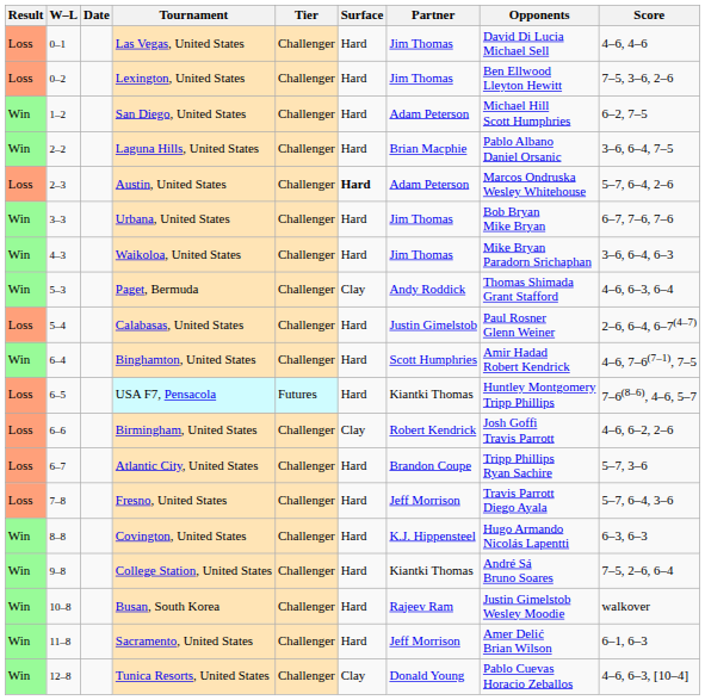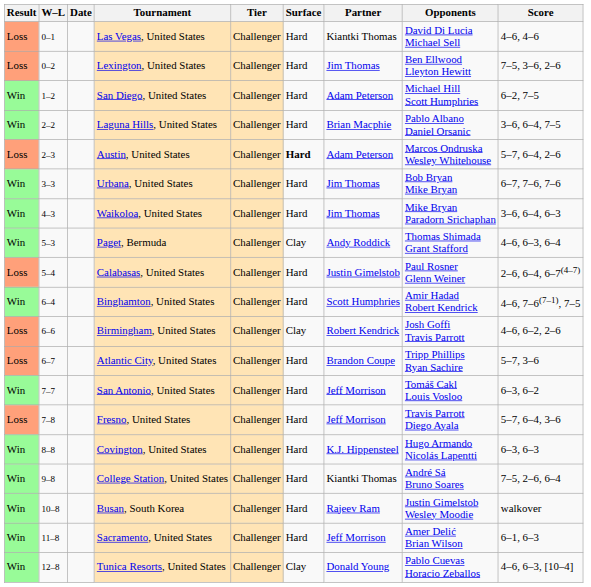 <table class="sortable wikitable">
 <tr>
 <th>Result</th>
 <th class="unsortable">W–L</th>
 <th>Date</th>
 <th>Tournament</th>
 <th>Tier</th>
 <th>Surface</th>
 <th>Partner</th>
 <th>Opponents</th>
 <th class="unsortable">Score</th>
 </tr>
 <tr>
 <td style="background:#ffa07a;">Loss</td>
 <td><small>0–1</small></td>
 <td></td>
 <td style=background:moccasin><a href='#'>Las Vegas</a>, United States</td>
 <td style=background:moccasin>Challenger</td>
 <td>Hard</td>
-<td> <a href='#'>Jim Thomas</a></td>
+<td> Kiantki Thomas</td>
 <td> <a href='#'>David Di Lucia</a> <br>  <a href='#'>Michael Sell</a></td>
 <td>4–6, 4–6</td>
 </tr>
 <tr>
 <td style="background:#ffa07a;">Loss</td>
 <td><small>0–2</small></td>
 <td></td>
 <td style=background:moccasin><a href='#'>Lexington</a>, United States</td>
 <td style=background:moccasin>Challenger</td>
 <td>Hard</td>
 <td> <a href='#'>Jim Thomas</a></td>
 <td> <a href='#'>Ben Ellwood</a> <br>  <a href='#'>Lleyton Hewitt</a></td>
 <td>7–5, 3–6, 2–6</td>
 </tr>
 <tr>
 <td style="background:#98fb98;">Win</td>
 <td><small>1–2</small></td>
 <td></td>
 <td style=background:moccasin><a href='#'>San Diego</a>, United States</td>
 <td style=background:moccasin>Challenger</td>
 <td>Hard</td>
 <td> <a href='#'>Adam Peterson</a></td>
 <td> <a href='#'>Michael Hill</a> <br>  <a href='#'>Scott Humphries</a></td>
 <td>6–2, 7–5</td>
 </tr>
 <tr>
 <td style="background:#98fb98;">Win</td>
 <td><small>2–2</small></td>
 <td></td>
 <td style=background:moccasin><a href='#'>Laguna Hills</a>, United States</td>
 <td style=background:moccasin>Challenger</td>
 <td>Hard</td>
 <td> <a href='#'>Brian Macphie</a></td>
 <td> <a href='#'>Pablo Albano</a> <br>  <a href='#'>Daniel Orsanic</a></td>
 <td>3–6, 6–4, 7–5</td>
 </tr>
 <tr>
 <td style="background:#ffa07a;">Loss</td>
 <td><small>2–3</small></td>
 <td></td>
 <td style=background:moccasin><a href='#'>Austin</a>, United States</td>
 <td style=background:moccasin>Challenger</td>
 <td><strong>Hard</strong></td>
 <td> <a href='#'>Adam Peterson</a></td>
 <td> <a href='#'>Marcos Ondruska</a> <br>  <a href='#'>Wesley Whitehouse</a></td>
 <td>5–7, 6–4, 2–6</td>
 </tr>
 <tr>
 <td style="background:#98fb98;">Win</td>
 <td><small>3–3</small></td>
 <td></td>
 <td style=background:moccasin><a href='#'>Urbana</a>, United States</td>
 <td style=background:moccasin>Challenger</td>
 <td>Hard</td>
 <td> <a href='#'>Jim Thomas</a></td>
 <td> <a href='#'>Bob Bryan</a> <br>  <a href='#'>Mike Bryan</a></td>
 <td>6–7, 7–6, 7–6</td>
 </tr>
 <tr>
 <td style="background:#98fb98;">Win</td>
 <td><small>4–3</small></td>
 <td></td>
 <td style=background:moccasin><a href='#'>Waikoloa</a>, United States</td>
 <td style=background:moccasin>Challenger</td>
 <td>Hard</td>
 <td> <a href='#'>Jim Thomas</a></td>
 <td> <a href='#'>Mike Bryan</a> <br>  <a href='#'>Paradorn Srichaphan</a></td>
 <td>3–6, 6–4, 6–3</td>
 </tr>
 <tr>
 <td style="background:#98fb98;">Win</td>
 <td><small>5–3</small></td>
 <td></td>
 <td style=background:moccasin><a href='#'>Paget</a>, Bermuda</td>
 <td style=background:moccasin>Challenger</td>
 <td>Clay</td>
 <td> <a href='#'>Andy Roddick</a></td>
 <td> <a href='#'>Thomas Shimada</a> <br>  <a href='#'>Grant Stafford</a></td>
 <td>4–6, 6–3, 6–4</td>
 </tr>
 <tr>
 <td style="background:#ffa07a;">Loss</td>
 <td><small>5–4</small></td>
 <td></td>
 <td style=background:moccasin><a href='#'>Calabasas</a>, United States</td>
 <td style=background:moccasin>Challenger</td>
 <td>Hard</td>
 <td> <a href='#'>Justin Gimelstob</a></td>
 <td> <a href='#'>Paul Rosner</a> <br>  <a href='#'>Glenn Weiner</a></td>
 <td>2–6, 6–4, 6–7<sup>(4–7)</sup></td>
 </tr>
 <tr>
 <td style="background:#98fb98;">Win</td>
 <td><small>6–4</small></td>
 <td></td>
 <td style=background:moccasin><a href='#'>Binghamton</a>, United States</td>
 <td style=background:moccasin>Challenger</td>
 <td>Hard</td>
 <td> <a href='#'>Scott Humphries</a></td>
 <td> <a href='#'>Amir Hadad</a> <br>  <a href='#'>Robert Kendrick</a></td>
 <td>4–6, 7–6<sup>(7–1)</sup>, 7–5</td>
 </tr>
 <tr>
 <td style="background:#ffa07a;">Loss</td>
-<td><small>6–5</small></td>
-<td></td>
-<td style=background:#cffcff>USA F7, <a href='#'>Pensacola</a></td>
-<td style=background:#cffcff>Futures</td>
-<td>Hard</td>
-<td> Kiantki Thomas</td>
-<td> <a href='#'>Huntley Montgomery</a> <br>  <a href='#'>Tripp Phillips</a></td>
-<td>7–6<sup>(8–6)</sup>, 4–6, 5–7</td>
-</tr>
-<tr>
-<td style="background:#ffa07a;">Loss</td>
 <td><small>6–6</small></td>
 <td></td>
 <td style=background:moccasin><a href='#'>Birmingham</a>, United States</td>
 <td style=background:moccasin>Challenger</td>
 <td>Clay</td>
 <td> <a href='#'>Robert Kendrick</a></td>
 <td> <a href='#'>Josh Goffi</a> <br>  <a href='#'>Travis Parrott</a></td>
 <td>4–6, 6–2, 2–6</td>
 </tr>
 <tr>
 <td style="background:#ffa07a;">Loss</td>
 <td><small>6–7</small></td>
 <td></td>
 <td style=background:moccasin><a href='#'>Atlantic City</a>, United States</td>
 <td style=background:moccasin>Challenger</td>
 <td>Hard</td>
 <td> <a href='#'>Brandon Coupe</a></td>
 <td> <a href='#'>Tripp Phillips</a> <br>  <a href='#'>Ryan Sachire</a></td>
 <td>5–7, 3–6</td>
+</tr>
+<tr>
+<td style="background:#98fb98;">Win</td>
+<td><small>7–7</small></td>
+<td></td>
+<td style=background:moccasin><a href='#'>San Antonio</a>, United States</td>
+<td style=background:moccasin>Challenger</td>
+<td>Hard</td>
+<td> <a href='#'>Jeff Morrison</a></td>
+<td> <a href='#'>Tomáš Cakl</a> <br>  <a href='#'>Louis Vosloo</a></td>
+<td>6–3, 6–2</td>
 </tr>
 <tr>
 <td style="background:#ffa07a;">Loss</td>
 <td><small>7–8</small></td>
 <td></td>
 <td style=background:moccasin><a href='#'>Fresno</a>, United States</td>
 <td style=background:moccasin>Challenger</td>
 <td>Hard</td>
 <td> <a href='#'>Jeff Morrison</a></td>
 <td> <a href='#'>Travis Parrott</a> <br>  <a href='#'>Diego Ayala</a></td>
 <td>5–7, 6–4, 3–6</td>
 </tr>
 <tr>
 <td style="background:#98fb98;">Win</td>
 <td><small>8–8</small></td>
 <td></td>
 <td style=background:moccasin><a href='#'>Covington</a>, United States</td>
 <td style=background:moccasin>Challenger</td>
 <td>Hard</td>
 <td> <a href='#'>K.J. Hippensteel</a></td>
 <td> <a href='#'>Hugo Armando</a> <br>  <a href='#'>Nicolás Lapentti</a></td>
 <td>6–3, 6–3</td>
 </tr>
 <tr>
 <td style="background:#98fb98;">Win</td>
 <td><small>9–8</small></td>
 <td></td>
 <td style=background:moccasin><a href='#'>College Station</a>, United States</td>
 <td style=background:moccasin>Challenger</td>
 <td>Hard</td>
 <td> Kiantki Thomas</td>
 <td> <a href='#'>André Sá</a> <br>  <a href='#'>Bruno Soares</a></td>
 <td>7–5, 2–6, 6–4</td>
 </tr>
 <tr>
 <td style="background:#98fb98;">Win</td>
 <td><small>10–8</small></td>
 <td></td>
 <td style=background:moccasin><a href='#'>Busan</a>, South Korea</td>
 <td style=background:moccasin>Challenger</td>
 <td>Hard</td>
 <td> <a href='#'>Rajeev Ram</a></td>
 <td> <a href='#'>Justin Gimelstob</a> <br>  <a href='#'>Wesley Moodie</a></td>
 <td>walkover</td>
 </tr>
 <tr>
 <td style="background:#98fb98;">Win</td>
 <td><small>11–8</small></td>
 <td></td>
 <td style=background:moccasin><a href='#'>Sacramento</a>, United States</td>
 <td style=background:moccasin>Challenger</td>
 <td>Hard</td>
 <td> <a href='#'>Jeff Morrison</a></td>
 <td> <a href='#'>Amer Delić</a> <br>  <a href='#'>Brian Wilson</a></td>
 <td>6–1, 6–3</td>
 </tr>
 <tr>
 <td style="background:#98fb98;">Win</td>
 <td><small>12–8</small></td>
 <td></td>
 <td style=background:moccasin><a href='#'>Tunica Resorts</a>, United States</td>
 <td style=background:moccasin>Challenger</td>
 <td>Clay</td>
 <td> <a href='#'>Donald Young</a></td>
 <td> <a href='#'>Pablo Cuevas</a> <br>  <a href='#'>Horacio Zeballos</a></td>
 <td>4–6, 6–3, [10–4]</td>
 </tr>
 </table>
